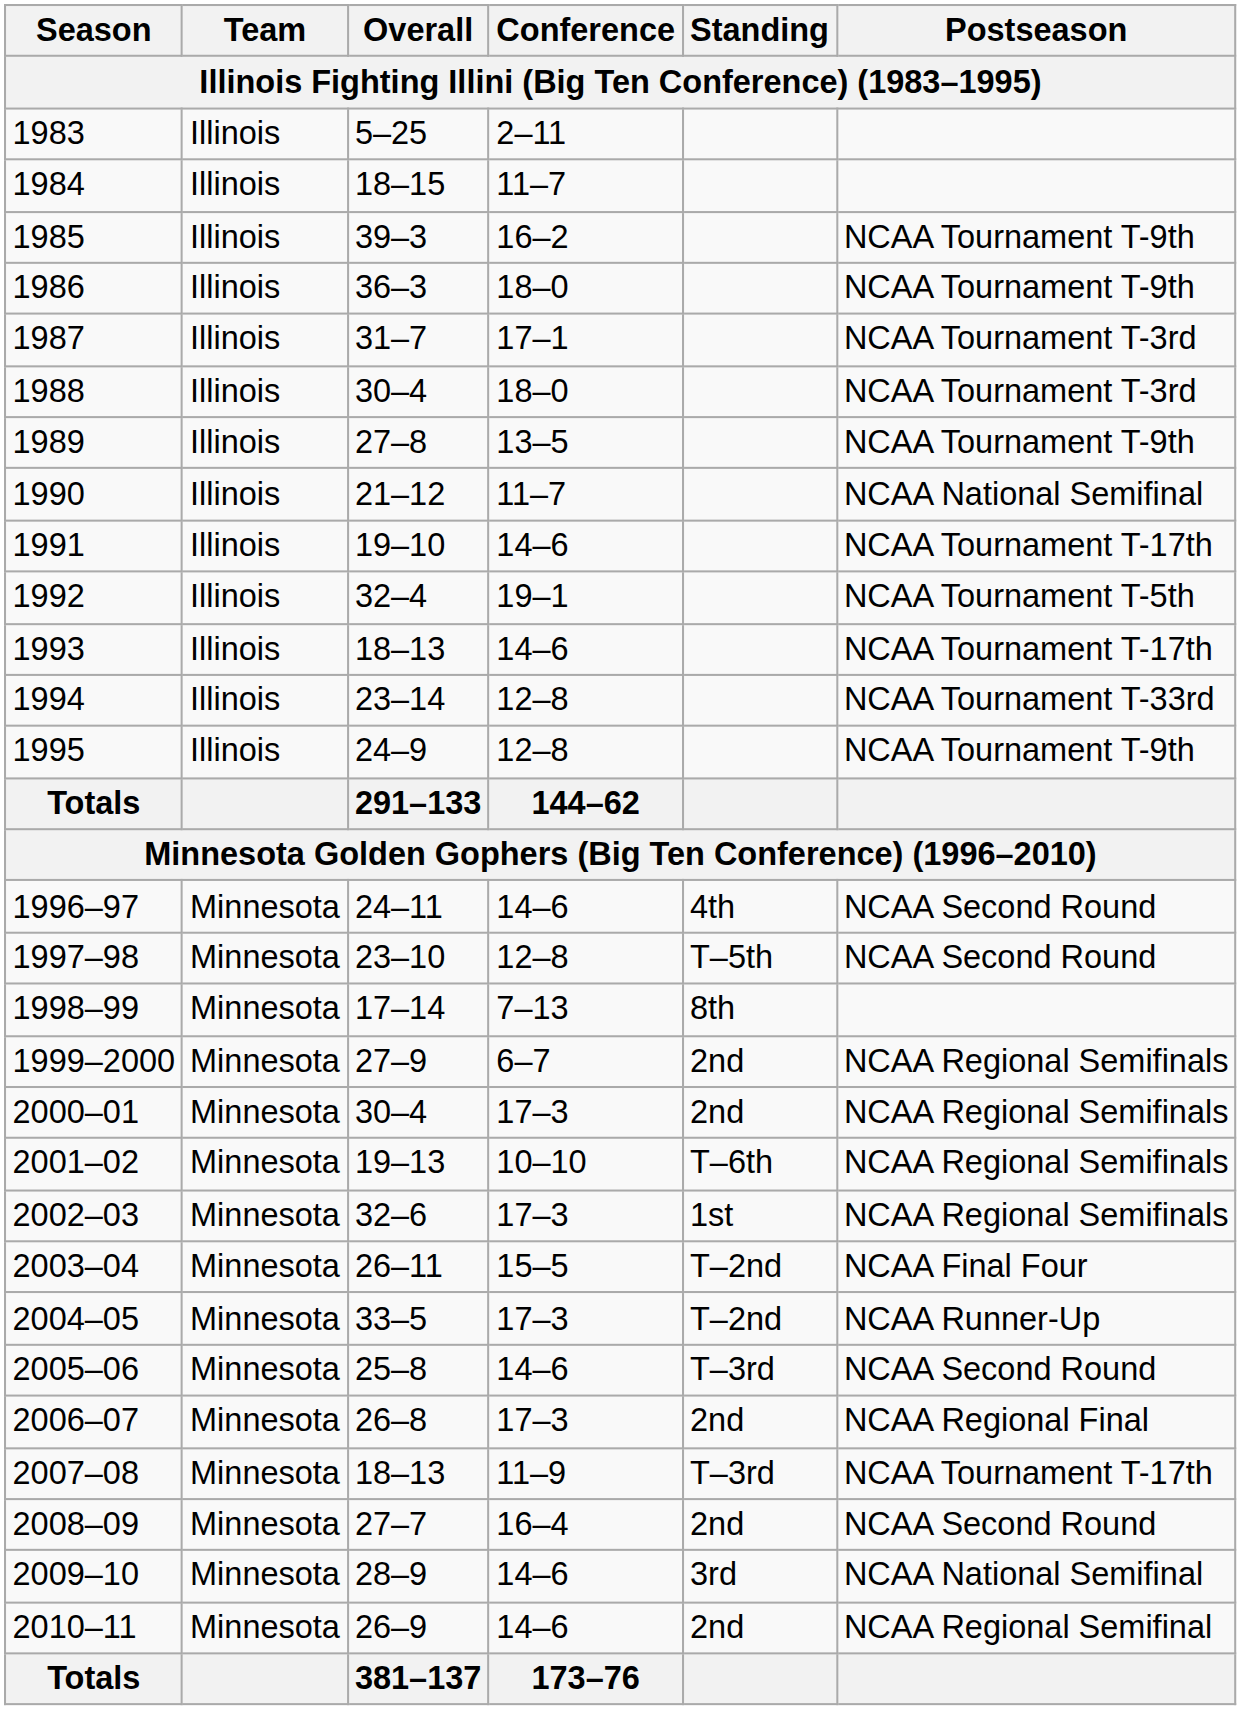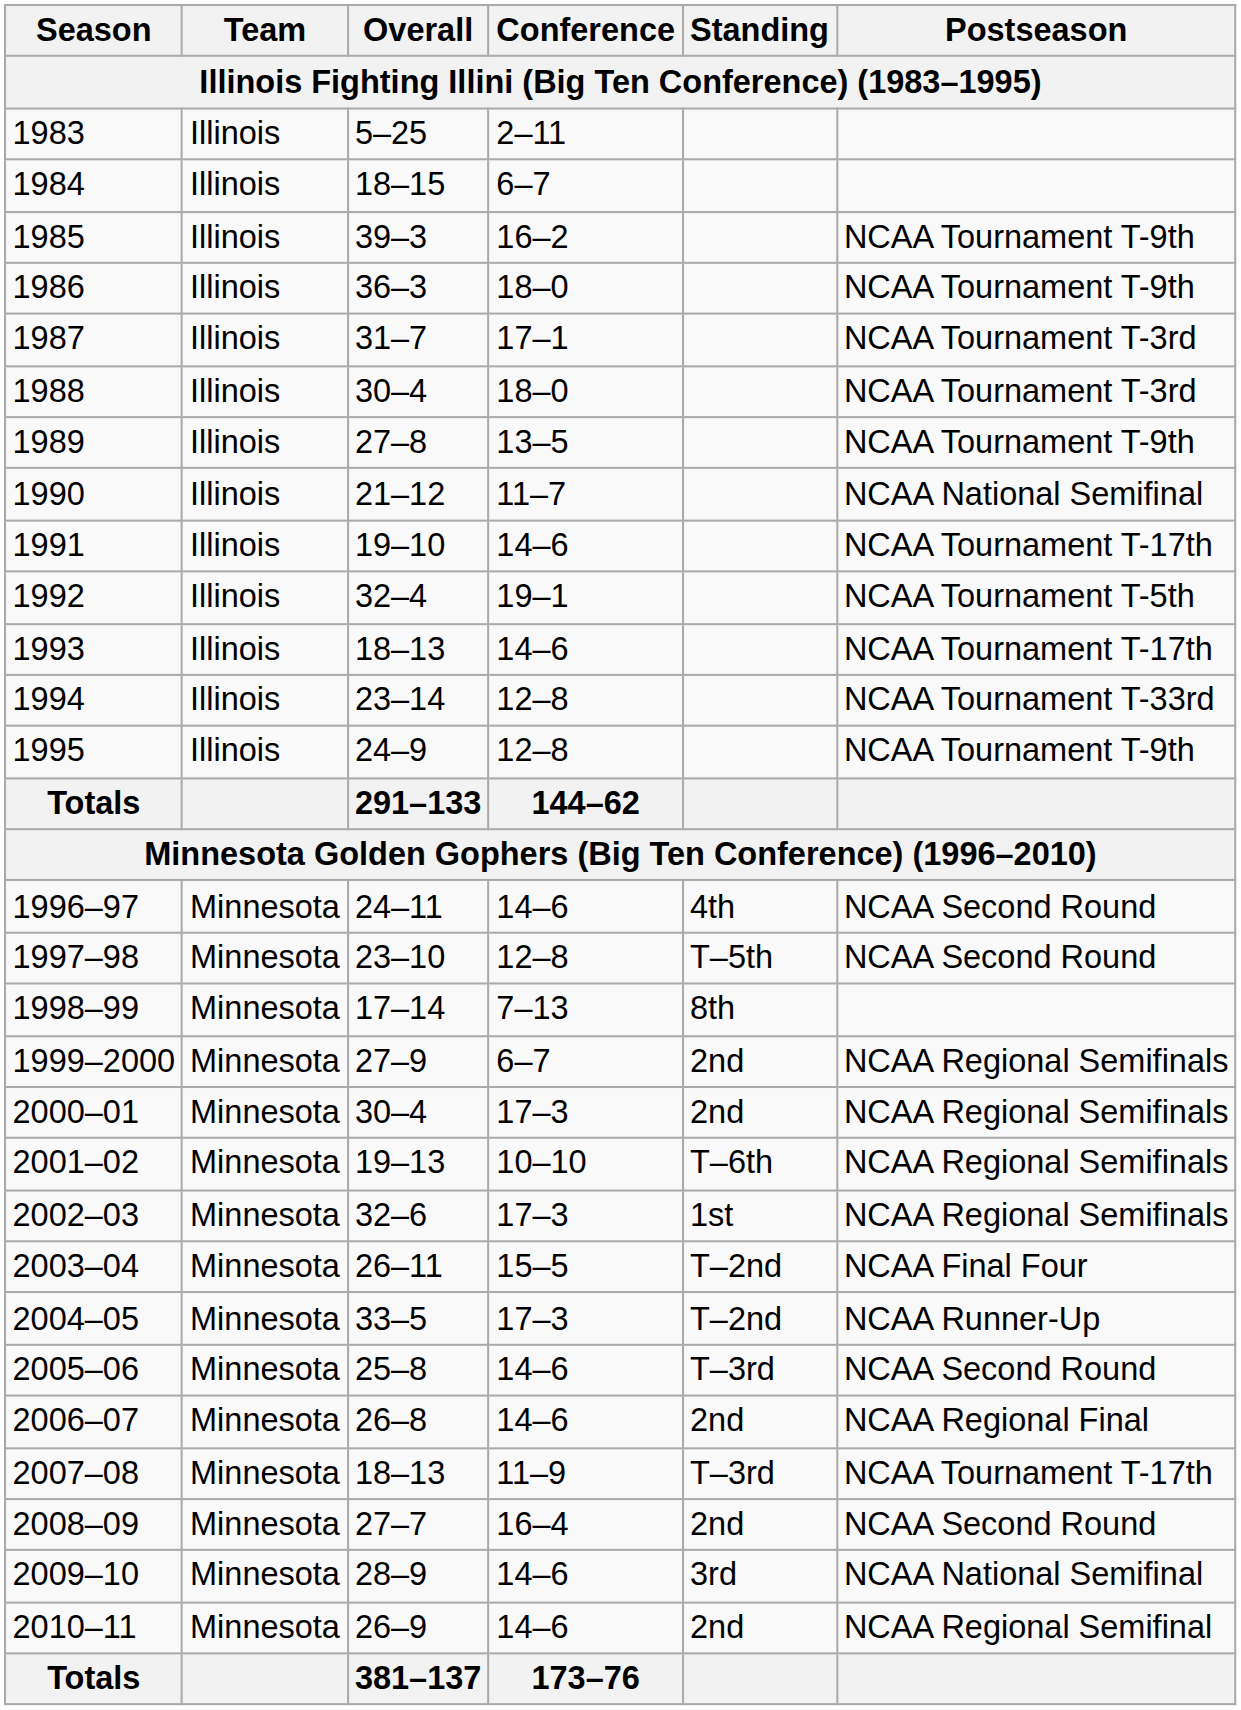 <table class="wikitable sortable">
 <tr>
 <th>Season</th>
 <th>Team</th>
 <th>Overall</th>
 <th>Conference</th>
 <th>Standing</th>
 <th>Postseason</th>
 </tr>
 <tr>
 <th colspan="6">Illinois Fighting Illini (Big Ten Conference) (1983–1995)</th>
 </tr>
 <tr>
 <td>1983</td>
 <td>Illinois</td>
 <td>5–25</td>
 <td>2–11</td>
 <td></td>
 <td></td>
 </tr>
 <tr>
 <td>1984</td>
 <td>Illinois</td>
 <td>18–15</td>
-<td>11–7</td>
+<td>6–7</td>
 <td></td>
 <td></td>
 </tr>
 <tr>
 <td>1985</td>
 <td>Illinois</td>
 <td>39–3</td>
 <td>16–2</td>
 <td></td>
 <td>NCAA Tournament T-9th</td>
 </tr>
 <tr>
 <td>1986</td>
 <td>Illinois</td>
 <td>36–3</td>
 <td>18–0</td>
 <td></td>
 <td>NCAA Tournament T-9th</td>
 </tr>
 <tr>
 <td>1987</td>
 <td>Illinois</td>
 <td>31–7</td>
 <td>17–1</td>
 <td></td>
 <td>NCAA Tournament T-3rd</td>
 </tr>
 <tr>
 <td>1988</td>
 <td>Illinois</td>
 <td>30–4</td>
 <td>18–0</td>
 <td></td>
 <td>NCAA Tournament T-3rd</td>
 </tr>
 <tr>
 <td>1989</td>
 <td>Illinois</td>
 <td>27–8</td>
 <td>13–5</td>
 <td></td>
 <td>NCAA Tournament T-9th</td>
 </tr>
 <tr>
 <td>1990</td>
 <td>Illinois</td>
 <td>21–12</td>
 <td>11–7</td>
 <td></td>
 <td>NCAA National Semifinal</td>
 </tr>
 <tr>
 <td>1991</td>
 <td>Illinois</td>
 <td>19–10</td>
 <td>14–6</td>
 <td></td>
 <td>NCAA Tournament T-17th</td>
 </tr>
 <tr>
 <td>1992</td>
 <td>Illinois</td>
 <td>32–4</td>
 <td>19–1</td>
 <td></td>
 <td>NCAA Tournament T-5th</td>
 </tr>
 <tr>
 <td>1993</td>
 <td>Illinois</td>
 <td>18–13</td>
 <td>14–6</td>
 <td></td>
 <td>NCAA Tournament T-17th</td>
 </tr>
 <tr>
 <td>1994</td>
 <td>Illinois</td>
 <td>23–14</td>
 <td>12–8</td>
 <td></td>
 <td>NCAA Tournament T-33rd</td>
 </tr>
 <tr>
 <td>1995</td>
 <td>Illinois</td>
 <td>24–9</td>
 <td>12–8</td>
 <td></td>
 <td>NCAA Tournament T-9th</td>
 </tr>
 <tr>
 <th>Totals</th>
 <th></th>
 <th>291–133</th>
 <th>144–62</th>
 <th></th>
 <th></th>
 </tr>
 <tr>
 <th colspan="6">Minnesota Golden Gophers (Big Ten Conference) (1996–2010)</th>
 </tr>
 <tr>
 <td>1996–97</td>
 <td>Minnesota</td>
 <td>24–11</td>
 <td>14–6</td>
 <td>4th</td>
 <td>NCAA Second Round</td>
 </tr>
 <tr>
 <td>1997–98</td>
 <td>Minnesota</td>
 <td>23–10</td>
 <td>12–8</td>
 <td>T–5th</td>
 <td>NCAA Second Round</td>
 </tr>
 <tr>
 <td>1998–99</td>
 <td>Minnesota</td>
 <td>17–14</td>
 <td>7–13</td>
 <td>8th</td>
 <td></td>
 </tr>
 <tr>
 <td>1999–2000</td>
 <td>Minnesota</td>
 <td>27–9</td>
 <td>6–7</td>
 <td>2nd</td>
 <td>NCAA Regional Semifinals</td>
 </tr>
 <tr>
 <td>2000–01</td>
 <td>Minnesota</td>
 <td>30–4</td>
 <td>17–3</td>
 <td>2nd</td>
 <td>NCAA Regional Semifinals</td>
 </tr>
 <tr>
 <td>2001–02</td>
 <td>Minnesota</td>
 <td>19–13</td>
 <td>10–10</td>
 <td>T–6th</td>
 <td>NCAA Regional Semifinals</td>
 </tr>
 <tr>
 <td>2002–03</td>
 <td>Minnesota</td>
 <td>32–6</td>
 <td>17–3</td>
 <td>1st</td>
 <td>NCAA Regional Semifinals</td>
 </tr>
 <tr>
 <td>2003–04</td>
 <td>Minnesota</td>
 <td>26–11</td>
 <td>15–5</td>
 <td>T–2nd</td>
 <td>NCAA Final Four</td>
 </tr>
 <tr>
 <td>2004–05</td>
 <td>Minnesota</td>
 <td>33–5</td>
 <td>17–3</td>
 <td>T–2nd</td>
 <td>NCAA Runner-Up</td>
 </tr>
 <tr>
 <td>2005–06</td>
 <td>Minnesota</td>
 <td>25–8</td>
 <td>14–6</td>
 <td>T–3rd</td>
 <td>NCAA Second Round</td>
 </tr>
 <tr>
 <td>2006–07</td>
 <td>Minnesota</td>
 <td>26–8</td>
-<td>17–3</td>
+<td>14–6</td>
 <td>2nd</td>
 <td>NCAA Regional Final</td>
 </tr>
 <tr>
 <td>2007–08</td>
 <td>Minnesota</td>
 <td>18–13</td>
 <td>11–9</td>
 <td>T–3rd</td>
 <td>NCAA Tournament T-17th</td>
 </tr>
 <tr>
 <td>2008–09</td>
 <td>Minnesota</td>
 <td>27–7</td>
 <td>16–4</td>
 <td>2nd</td>
 <td>NCAA Second Round</td>
 </tr>
 <tr>
 <td>2009–10</td>
 <td>Minnesota</td>
 <td>28–9</td>
 <td>14–6</td>
 <td>3rd</td>
 <td>NCAA National Semifinal</td>
 </tr>
 <tr>
 <td>2010–11</td>
 <td>Minnesota</td>
 <td>26–9</td>
 <td>14–6</td>
 <td>2nd</td>
 <td>NCAA Regional Semifinal</td>
 </tr>
 <tr>
 <th>Totals</th>
 <th></th>
 <th>381–137</th>
 <th>173–76</th>
 <th></th>
 <th></th>
 </tr>
 </table>
